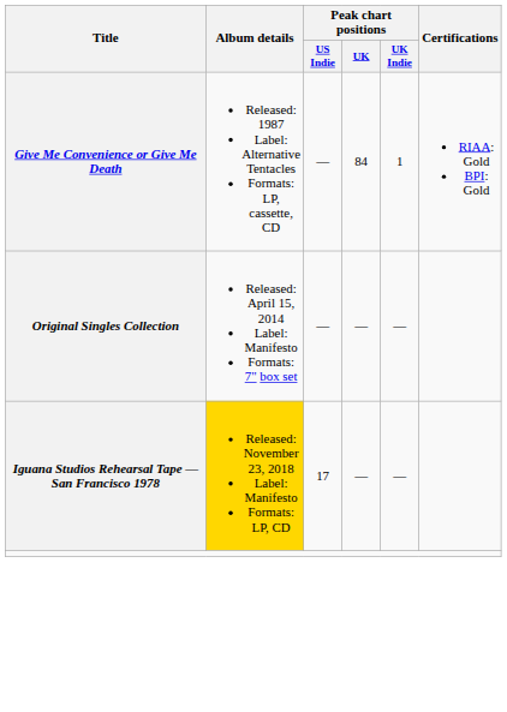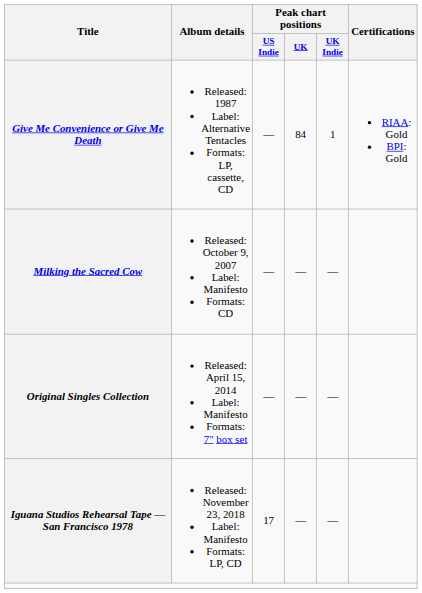 <table class="wikitable plainrowheaders" style="text-align:center;">
 <tr>
 <th scope="col" rowspan="2" style="width:15em;">Title</th>
 <th scope="col" rowspan="2">Album details</th>
 <th colspan="3">Peak chart positions</th>
 <th scope="col" rowspan="2">Certifications</th>
 </tr>
 <tr>
 <th style="width:3em;font-size:85%"><a href='#'>US<br>Indie</a><br></th>
 <th style="width:3em;font-size:85%"><a href='#'>UK</a><br></th>
 <th style="width:3em;font-size:85%"><a href='#'>UK<br>Indie</a><br></th>
 </tr>
 <tr>
 <th scope="row"><em><a href='#'>Give Me Convenience or Give Me Death</a></em></th>
 <td><br><ul><li>Released: 1987</li><li>Label: Alternative Tentacles</li><li>Formats: LP, cassette, CD</li></ul></td>
 <td>—</td>
 <td>84</td>
 <td>1</td>
 <td><br><ul><li><a href='#'>RIAA</a>: Gold</li><li><a href='#'>BPI</a>: Gold</li></ul></td>
 </tr>
 <tr>
+<th scope="row"><em><a href='#'>Milking the Sacred Cow</a></em></th>
+<td><br><ul><li>Released: October 9, 2007</li><li>Label: Manifesto</li><li>Formats: CD</li></ul></td>
+<td>—</td>
+<td>—</td>
+<td>—</td>
+<td></td>
+</tr>
+<tr>
 <th scope="row"><em>Original Singles Collection</em></th>
 <td><br><ul><li>Released: April 15, 2014</li><li>Label: Manifesto</li><li>Formats: <a href='#'>7"</a> <a href='#'>box set</a></li></ul></td>
 <td>—</td>
 <td>—</td>
 <td>—</td>
 <td></td>
 </tr>
 <tr>
 <th scope="row"><em>Iguana</em> <em>Studios Rehearsal Tape — San Francisco 1978</em></th>
-<td style="background: gold;"><br><ul><li>Released: November 23, 2018</li><li>Label: Manifesto</li><li>Formats: LP, CD</li></ul></td>
+<td><br><ul><li>Released: November 23, 2018</li><li>Label: Manifesto</li><li>Formats: LP, CD</li></ul></td>
 <td>17</td>
 <td>—</td>
 <td>—</td>
 <td></td>
 </tr>
 <tr>
 <td colspan="6"></td>
 </tr>
 </table>
